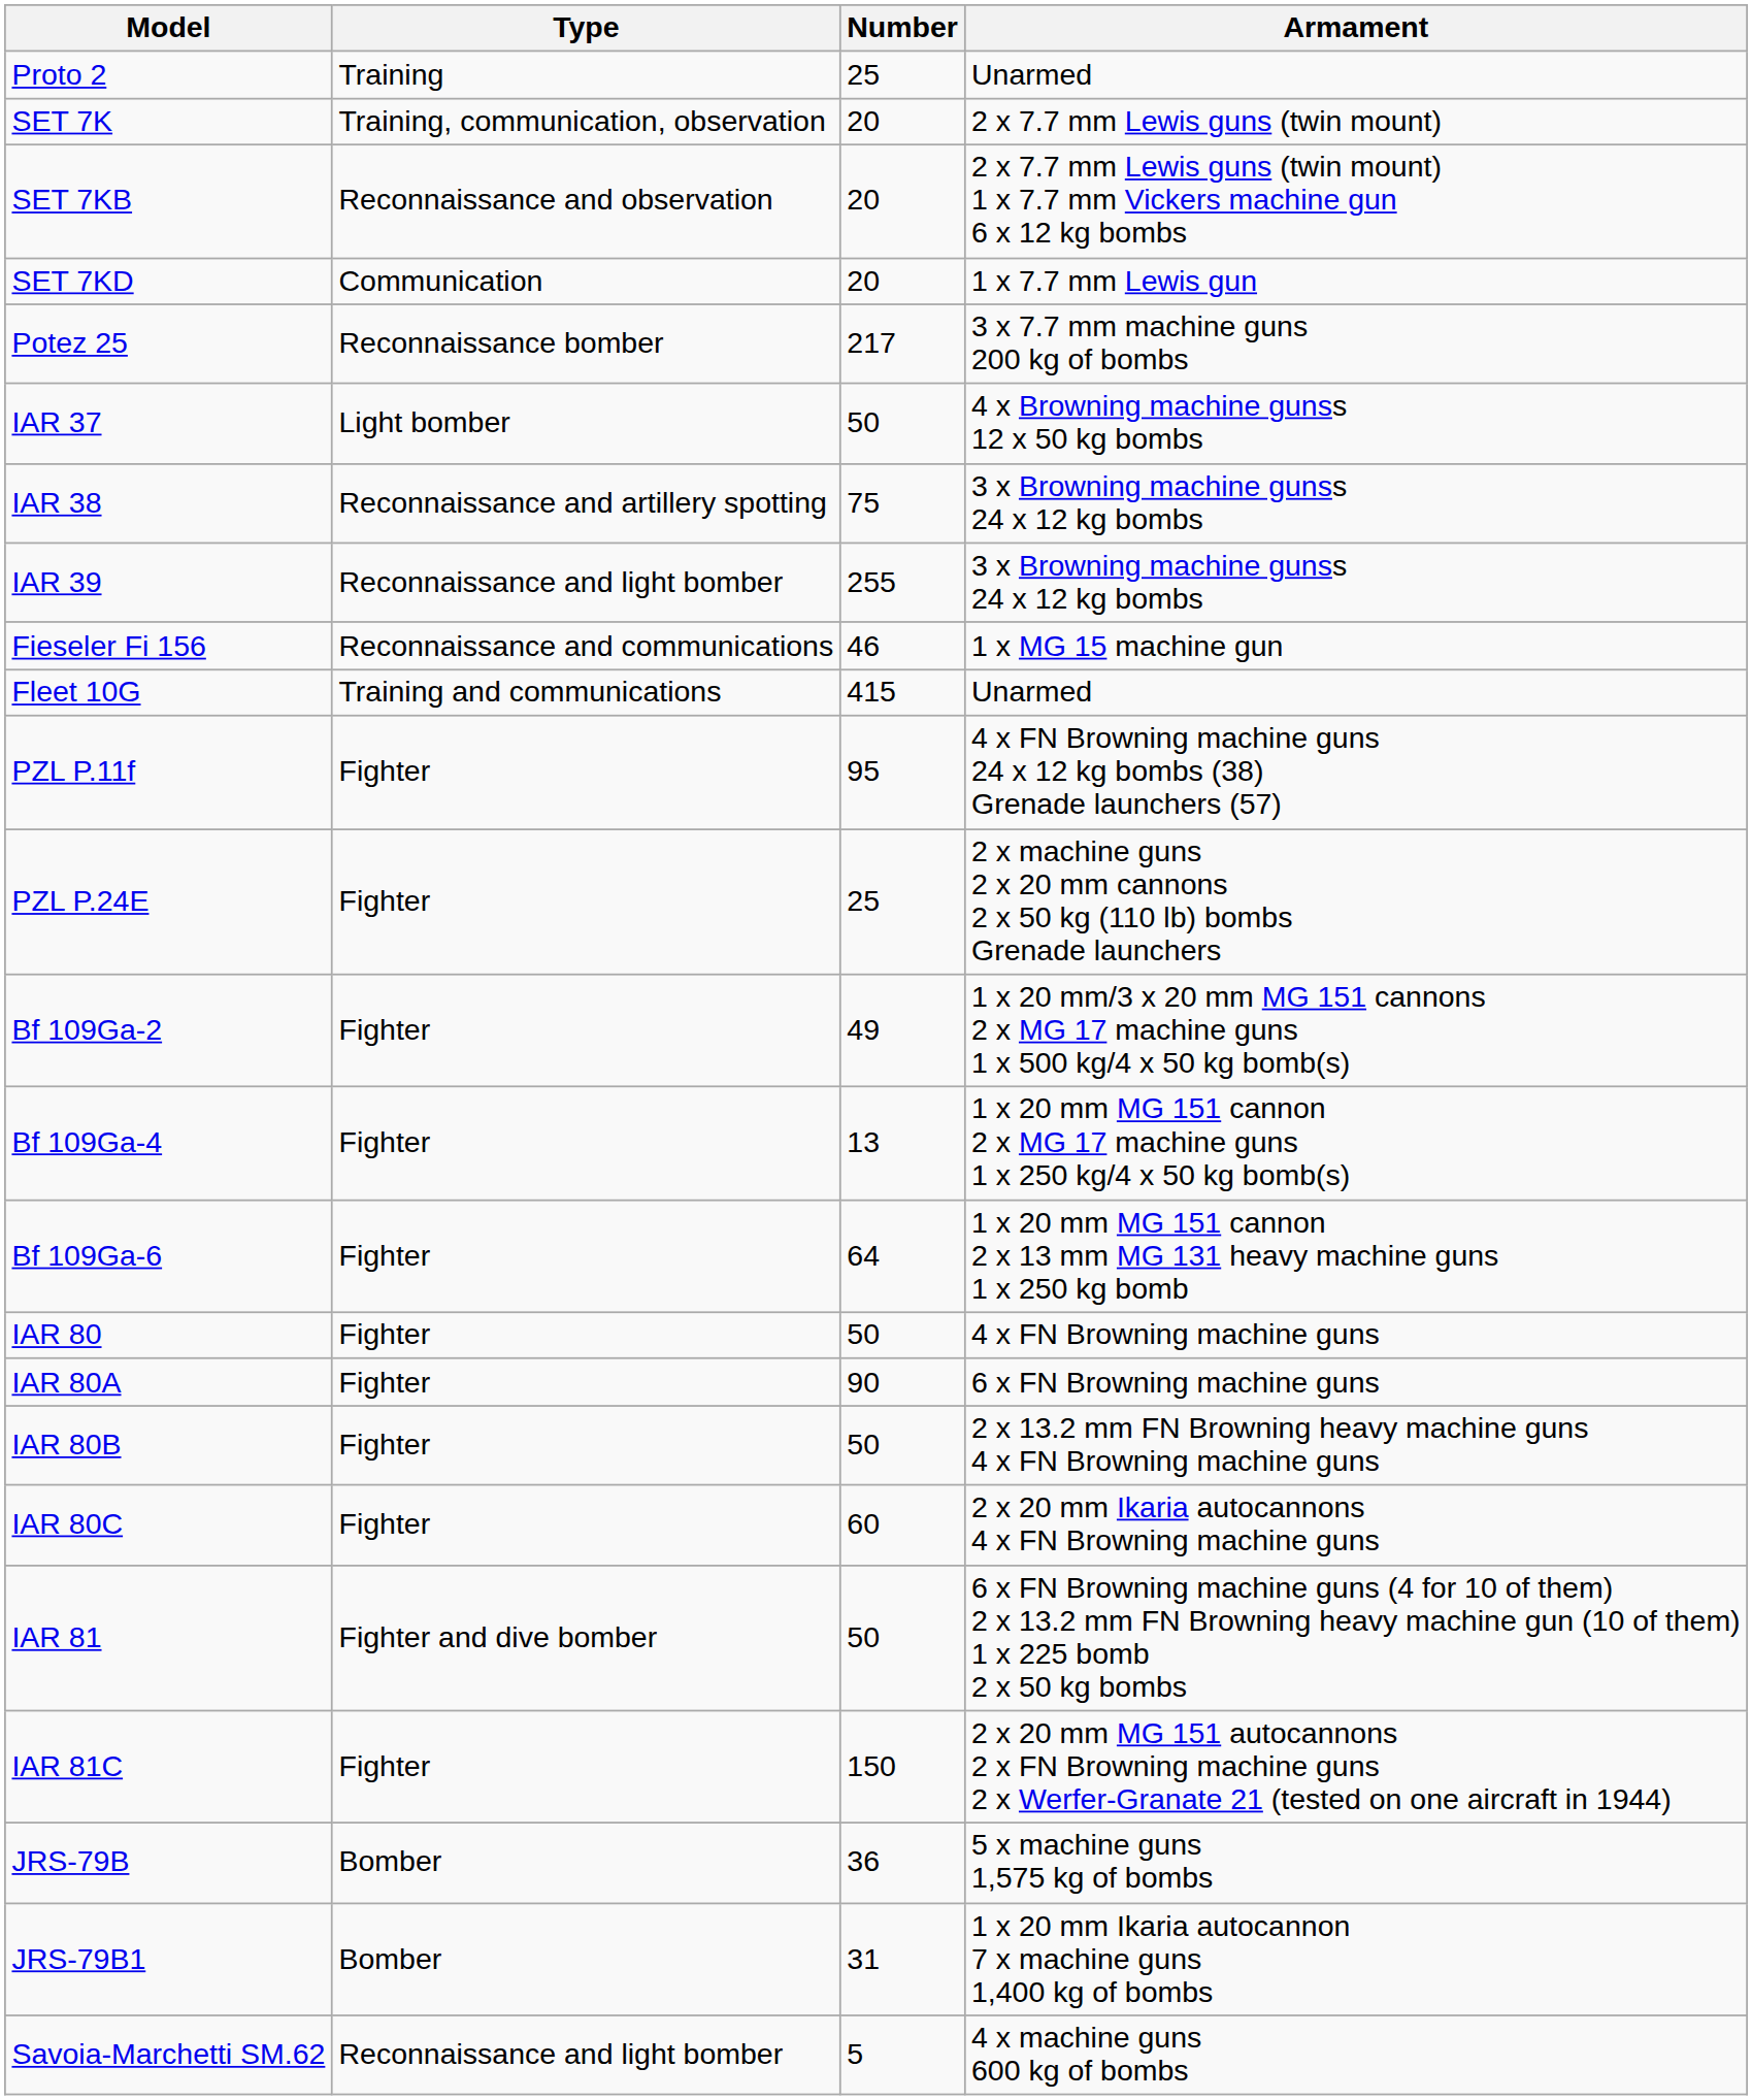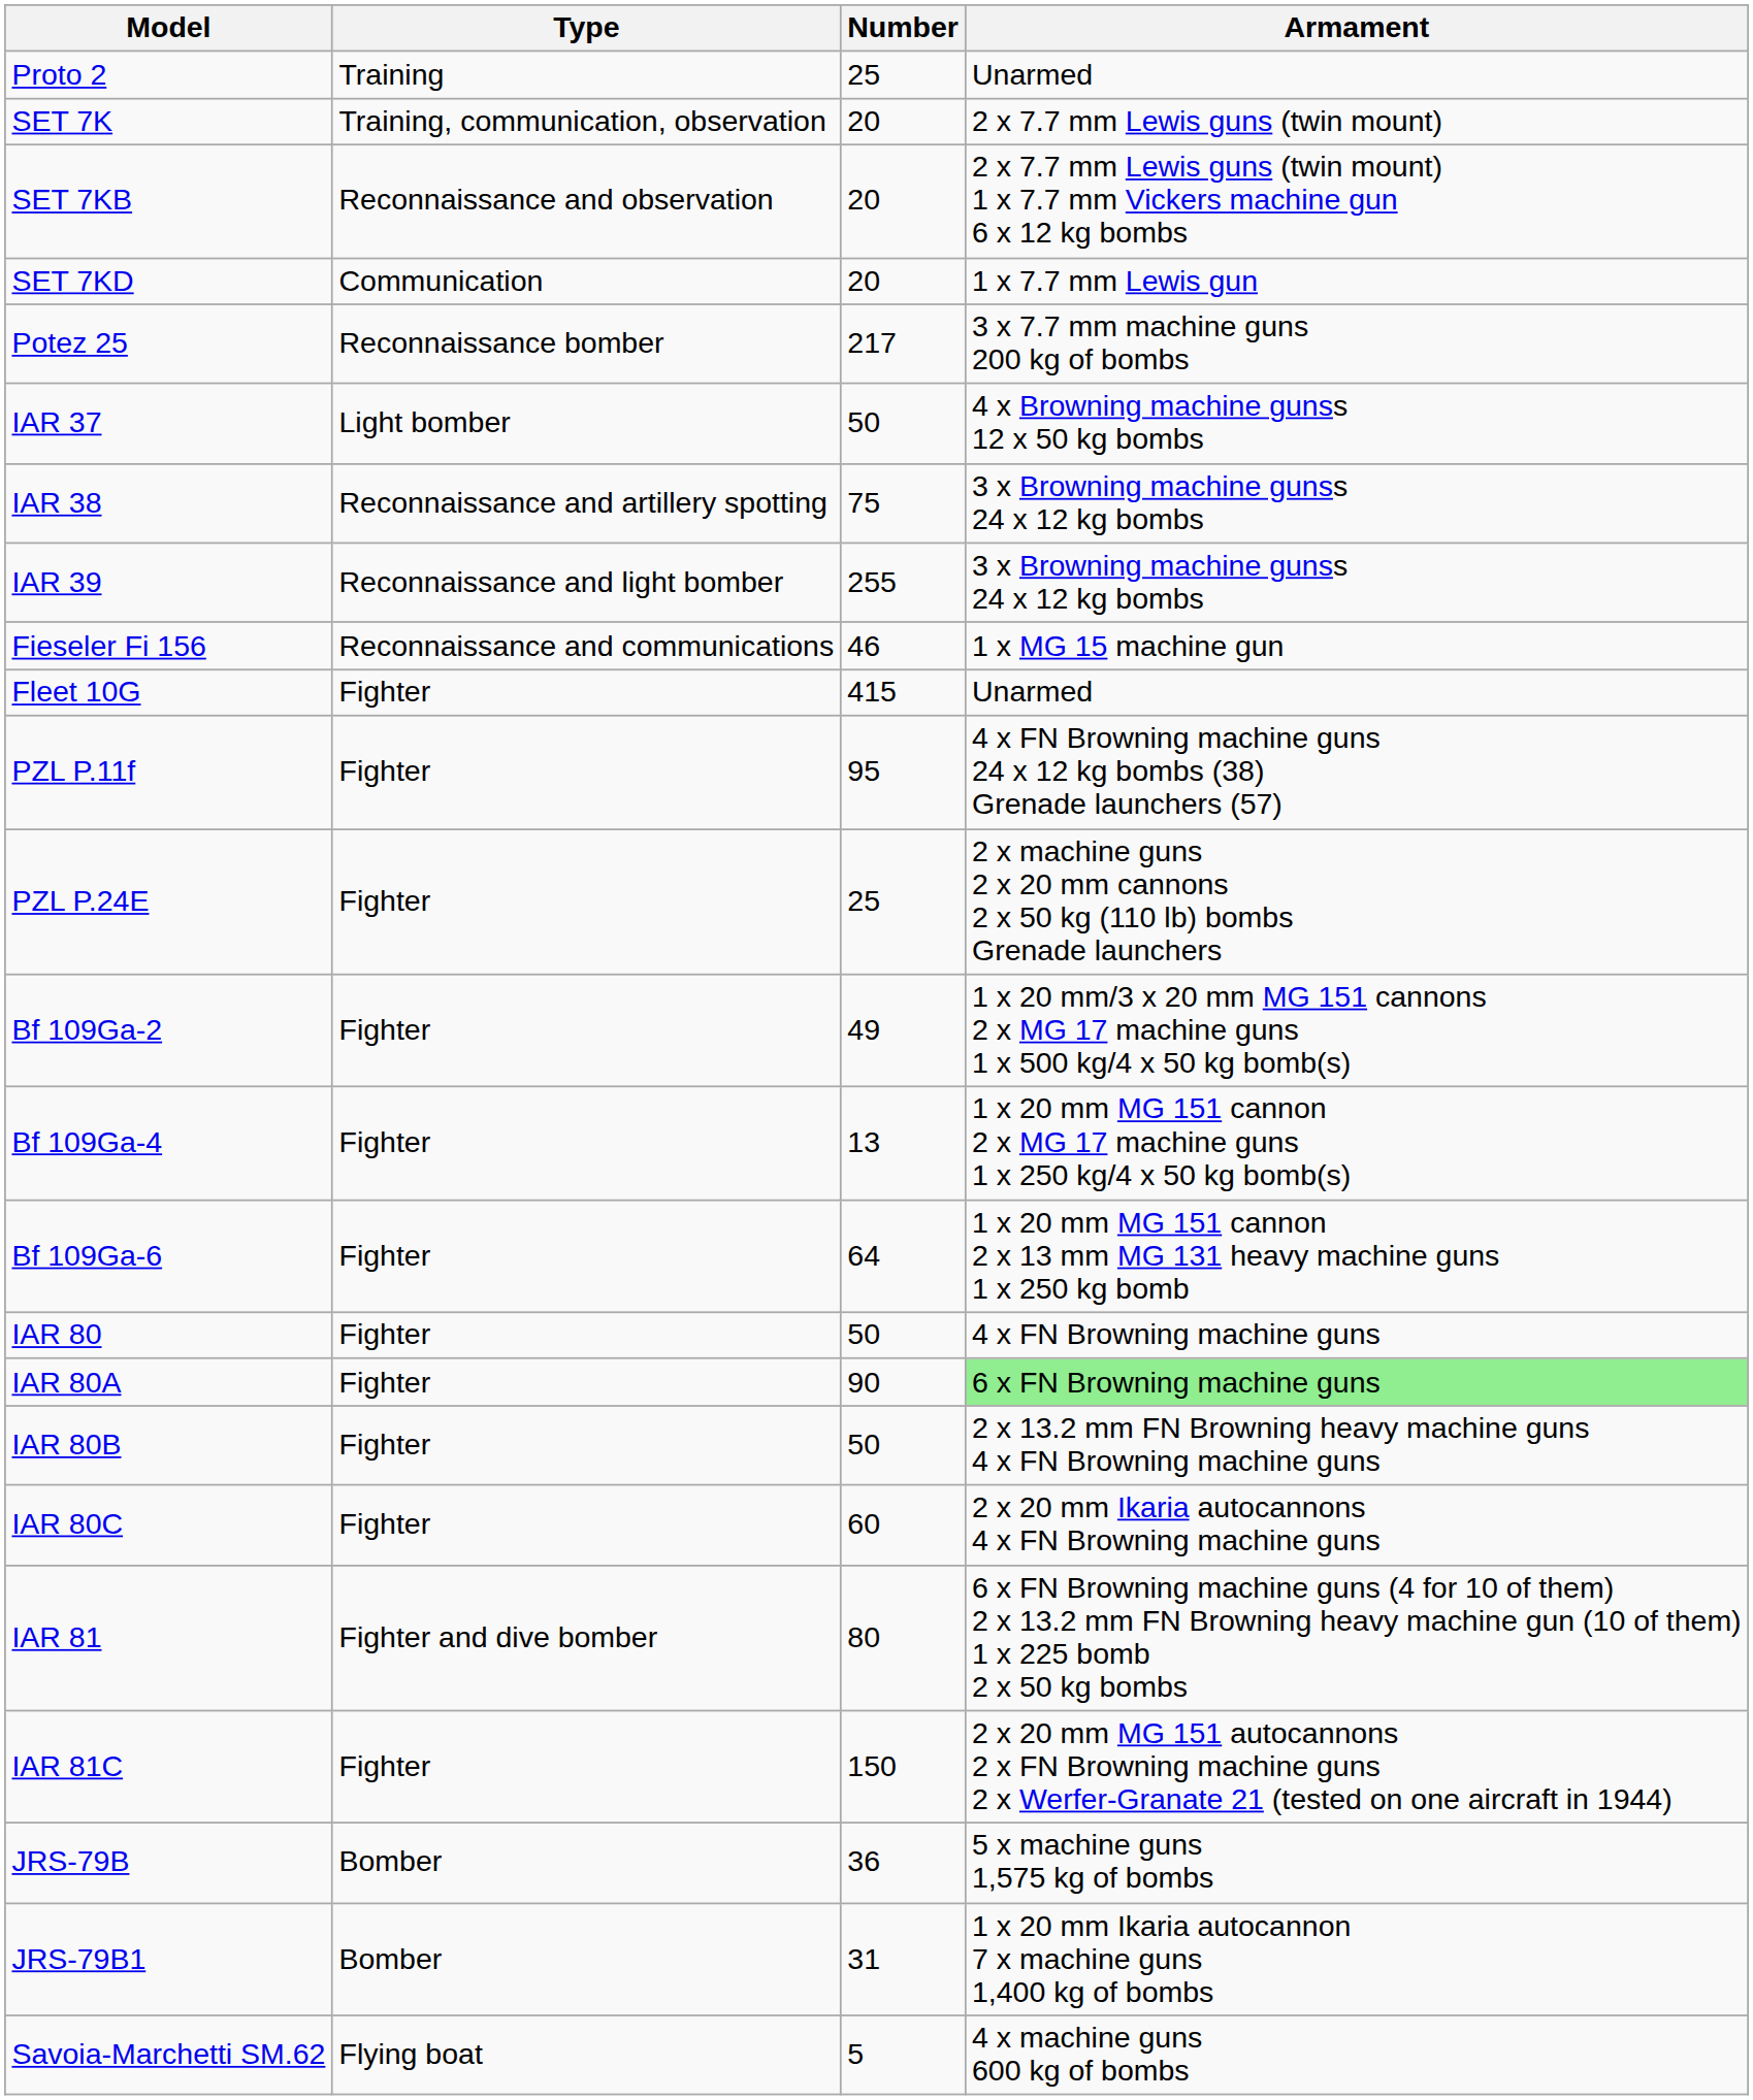 <table class="wikitable">
 <tr>
 <th>Model</th>
 <th>Type</th>
 <th>Number</th>
 <th>Armament</th>
 </tr>
 <tr>
 <td><a href='#'>Proto 2</a></td>
 <td>Training</td>
 <td>25</td>
 <td>Unarmed</td>
 </tr>
 <tr>
 <td><a href='#'>SET 7K</a></td>
 <td>Training, communication, observation</td>
 <td>20</td>
 <td>2 x 7.7 mm <a href='#'>Lewis guns</a> (twin mount)</td>
 </tr>
 <tr>
 <td><a href='#'>SET 7KB</a></td>
 <td>Reconnaissance and observation</td>
 <td>20</td>
 <td>2 x 7.7 mm <a href='#'>Lewis guns</a> (twin mount)<br>1 x 7.7 mm <a href='#'>Vickers machine gun</a><br>6 x 12 kg bombs</td>
 </tr>
 <tr>
 <td><a href='#'>SET 7KD</a></td>
 <td>Communication</td>
 <td>20</td>
 <td>1 x 7.7 mm <a href='#'>Lewis gun</a></td>
 </tr>
 <tr>
 <td><a href='#'>Potez 25</a></td>
 <td>Reconnaissance bomber</td>
 <td>217</td>
 <td>3 x 7.7 mm machine guns<br>200 kg of bombs</td>
 </tr>
 <tr>
 <td><a href='#'>IAR 37</a></td>
 <td>Light bomber</td>
 <td>50</td>
 <td>4 x <a href='#'>Browning machine guns</a>s<br>12 x 50 kg bombs</td>
 </tr>
 <tr>
 <td><a href='#'>IAR 38</a></td>
 <td>Reconnaissance and artillery spotting</td>
 <td>75</td>
 <td>3 x <a href='#'>Browning machine guns</a>s<br>24 x 12 kg bombs</td>
 </tr>
 <tr>
 <td><a href='#'>IAR 39</a></td>
 <td>Reconnaissance and light bomber</td>
 <td>255</td>
 <td>3 x <a href='#'>Browning machine guns</a>s<br>24 x 12 kg bombs</td>
 </tr>
 <tr>
 <td><a href='#'>Fieseler Fi 156</a></td>
 <td>Reconnaissance and communications</td>
 <td>46</td>
 <td>1 x <a href='#'>MG 15</a> machine gun</td>
 </tr>
 <tr>
 <td><a href='#'>Fleet 10G</a></td>
-<td>Training and communications</td>
+<td>Fighter</td>
 <td>415</td>
 <td>Unarmed</td>
 </tr>
 <tr>
 <td><a href='#'>PZL P.11f</a></td>
 <td>Fighter</td>
 <td>95</td>
 <td>4 x FN Browning machine guns<br>24 x 12 kg bombs (38)<br>Grenade launchers (57)</td>
 </tr>
 <tr>
 <td><a href='#'>PZL P.24E</a></td>
 <td>Fighter</td>
 <td>25</td>
 <td>2 x machine guns<br>2 x 20 mm cannons<br>2 x 50 kg (110 lb) bombs<br>Grenade launchers</td>
 </tr>
 <tr>
 <td><a href='#'>Bf 109Ga-2</a></td>
 <td>Fighter</td>
 <td>49</td>
 <td>1 x 20 mm/3 x 20 mm <a href='#'>MG 151</a> cannons<br>2 x <a href='#'>MG 17</a> machine guns<br>1 x 500 kg/4 x 50 kg bomb(s)</td>
 </tr>
 <tr>
 <td><a href='#'>Bf 109Ga-4</a></td>
 <td>Fighter</td>
 <td>13</td>
 <td>1 x 20 mm <a href='#'>MG 151</a> cannon<br>2 x <a href='#'>MG 17</a> machine guns<br>1 x 250 kg/4 x 50 kg bomb(s)</td>
 </tr>
 <tr>
 <td><a href='#'>Bf 109Ga-6</a></td>
 <td>Fighter</td>
 <td>64</td>
 <td>1 x 20 mm <a href='#'>MG 151</a> cannon<br>2 x 13 mm <a href='#'>MG 131</a> heavy machine guns<br>1 x 250 kg bomb</td>
 </tr>
 <tr>
 <td><a href='#'>IAR 80</a></td>
 <td>Fighter</td>
 <td>50</td>
 <td>4 x FN Browning machine guns</td>
 </tr>
 <tr>
 <td><a href='#'>IAR 80A</a></td>
 <td>Fighter</td>
 <td>90</td>
-<td>6 x FN Browning machine guns</td>
+<td style="background: lightgreen;">6 x FN Browning machine guns</td>
 </tr>
 <tr>
 <td><a href='#'>IAR 80B</a></td>
 <td>Fighter</td>
 <td>50</td>
 <td>2 x 13.2 mm FN Browning heavy machine guns<br>4 x FN Browning machine guns</td>
 </tr>
 <tr>
 <td><a href='#'>IAR 80C</a></td>
 <td>Fighter</td>
 <td>60</td>
 <td>2 x 20 mm <a href='#'>Ikaria</a> autocannons<br>4 x FN Browning machine guns</td>
 </tr>
 <tr>
 <td><a href='#'>IAR 81</a></td>
 <td>Fighter and dive bomber</td>
-<td>50</td>
+<td>80</td>
 <td>6 x FN Browning machine guns (4 for 10 of them)<br>2 x 13.2 mm FN Browning heavy machine gun (10 of them)<br>1 x 225 bomb<br>2 x 50 kg bombs</td>
 </tr>
 <tr>
 <td><a href='#'>IAR 81C</a></td>
 <td>Fighter</td>
 <td>150</td>
 <td>2 x 20 mm <a href='#'>MG 151</a> autocannons<br>2 x FN Browning machine guns<br>2 x <a href='#'>Werfer-Granate 21</a> (tested on one aircraft in 1944)</td>
 </tr>
 <tr>
 <td><a href='#'>JRS-79B</a></td>
 <td>Bomber</td>
 <td>36</td>
 <td>5 x machine guns<br>1,575 kg of bombs</td>
 </tr>
 <tr>
 <td><a href='#'>JRS-79B1</a></td>
 <td>Bomber</td>
 <td>31</td>
 <td>1 x 20 mm Ikaria autocannon<br>7 x machine guns<br>1,400 kg of bombs</td>
 </tr>
 <tr>
 <td><a href='#'>Savoia-Marchetti SM.62</a></td>
-<td>Reconnaissance and light bomber</td>
+<td>Flying boat</td>
 <td>5</td>
 <td>4 x machine guns<br>600 kg of bombs</td>
 </tr>
 </table>
